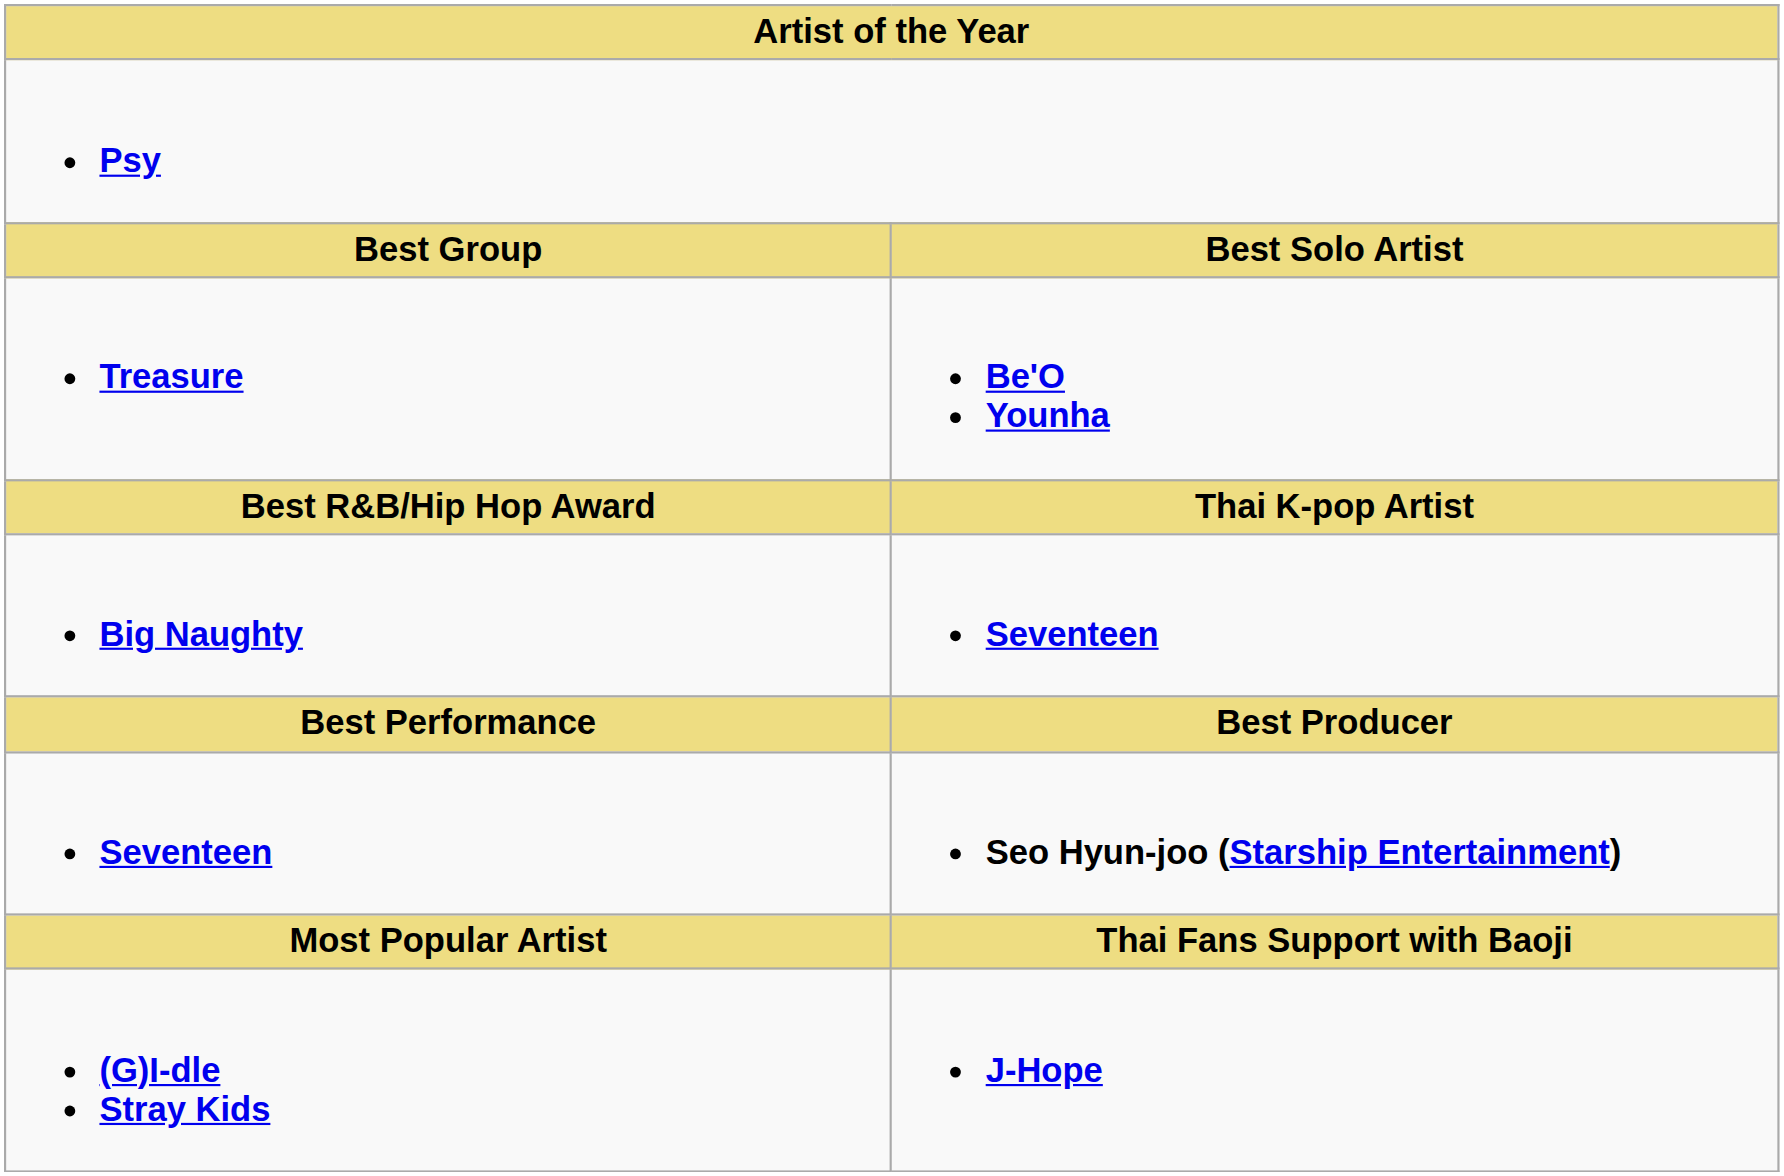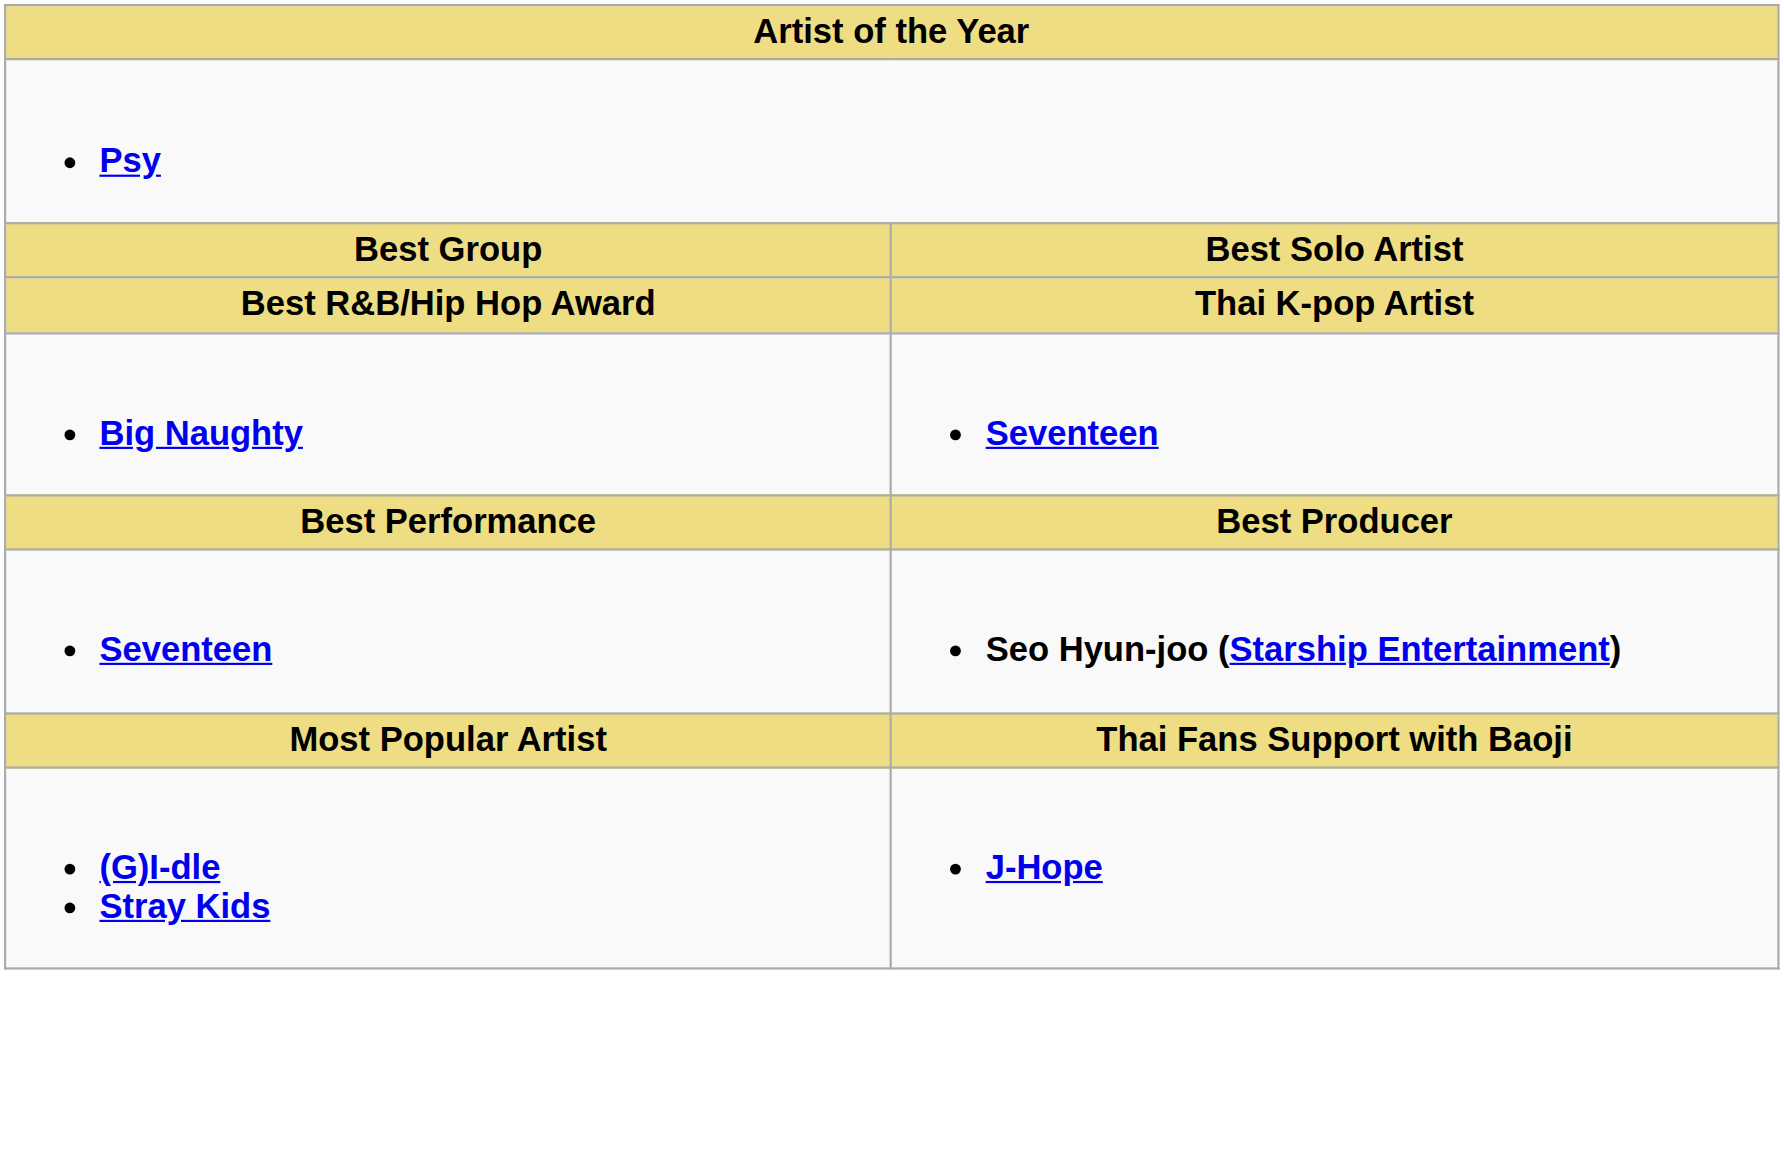 <table class="wikitable" style="width:65%">
 <tr>
 <th scope="col" style="background:#EEDD82" colspan="2">Artist of the Year</th>
 </tr>
 <tr>
 <td colspan="2" style="vertical-align:top"><br><ul><li><strong><a href='#'>Psy</a></strong></li></ul></td>
 </tr>
 <tr>
 <th scope="col" style="background:#EEDD82; width:30%">Best Group</th>
 <th scope="col" style="background:#EEDD82; width:30%">Best Solo Artist</th>
-</tr>
-<tr>
-<td style="vertical-align:top"><br><ul><li><strong><a href='#'>Treasure</a></strong></li></ul></td>
-<td style="vertical-align:top"><br><ul><li><strong><a href='#'>Be'O</a></strong></li><li><strong><a href='#'>Younha</a></strong></li></ul></td>
 </tr>
 <tr>
 <th scope="col" style="background:#EEDD82">Best R&B/Hip Hop Award</th>
 <th scope="col" style="background:#EEDD82">Thai K-pop Artist</th>
 </tr>
 <tr>
 <td style="vertical-align:top"><br><ul><li><strong><a href='#'>Big Naughty</a></strong></li></ul></td>
 <td style="vertical-align:top"><br><ul><li><strong><a href='#'>Seventeen</a></strong></li></ul></td>
 </tr>
 <tr>
 <th scope="col" style="background:#EEDD82">Best Performance</th>
 <th scope="col" style="background:#EEDD82">Best Producer</th>
 </tr>
 <tr>
 <td style="vertical-align:top"><br><ul><li><strong><a href='#'>Seventeen</a></strong></li></ul></td>
 <td style="vertical-align:top"><br><ul><li><strong>Seo Hyun-joo (<a href='#'>Starship Entertainment</a>)</strong></li></ul></td>
 </tr>
 <tr>
 <th scope="col" style="background:#EEDD82">Most Popular Artist</th>
 <th scope="col" style="background:#EEDD82">Thai Fans Support with Baoji</th>
 </tr>
 <tr>
 <td style="vertical-align:top"><br><ul><li><strong><a href='#'>(G)I-dle</a></strong></li><li><strong><a href='#'>Stray Kids</a></strong></li></ul></td>
 <td style="vertical-align:top"><br><ul><li><strong><a href='#'>J-Hope</a></strong></li></ul></td>
 </tr>
 </table>
